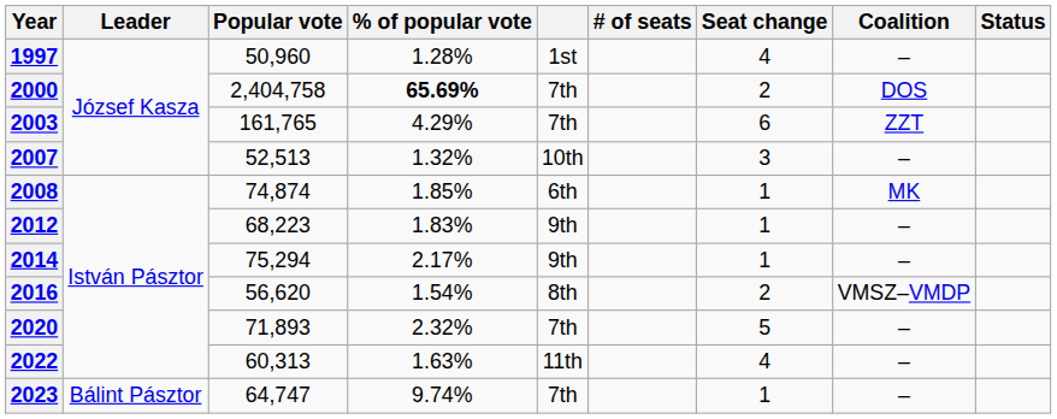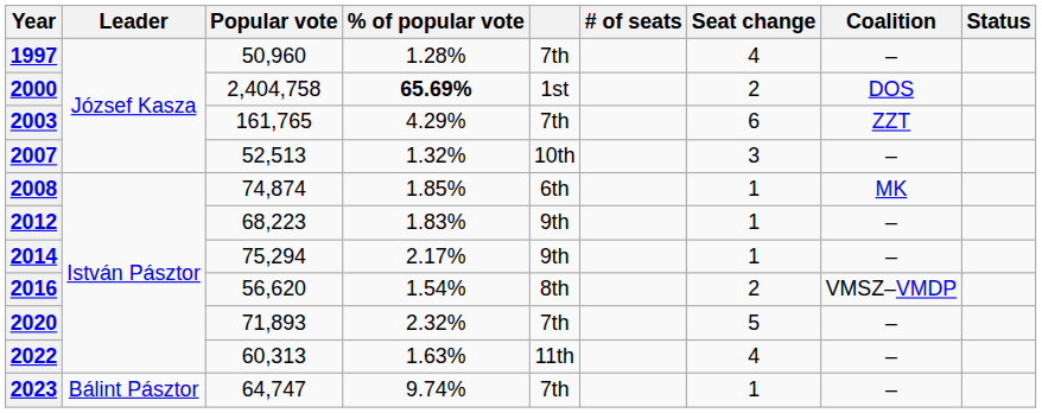 <table class="wikitable" style="text-align:center">
 <tr>
 <th>Year</th>
 <th>Leader</th>
 <th>Popular vote</th>
 <th>% of popular vote</th>
 <th></th>
 <th># of seats</th>
 <th>Seat change</th>
 <th>Coalition</th>
 <th>Status</th>
 </tr>
 <tr>
 <th><a href='#'>1997</a></th>
 <td rowspan="4"><a href='#'>József Kasza</a></td>
 <td>50,960</td>
 <td>1.28%</td>
-<td> 1st</td>
+<td> 7th</td>
 <td></td>
 <td> 4</td>
 <td>–</td>
 <td></td>
 </tr>
 <tr>
 <th><a href='#'>2000</a></th>
 <td>2,404,758</td>
 <td><strong>65.69%</strong></td>
-<td> 7th</td>
+<td> 1st</td>
 <td></td>
 <td> 2</td>
 <td><a href='#'>DOS</a></td>
 <td></td>
 </tr>
 <tr>
 <th><a href='#'>2003</a></th>
 <td>161,765</td>
 <td>4.29%</td>
 <td> 7th</td>
 <td></td>
 <td> 6</td>
 <td><a href='#'>ZZT</a></td>
 <td></td>
 </tr>
 <tr>
 <th><a href='#'>2007</a></th>
 <td>52,513</td>
 <td>1.32%</td>
 <td> 10th</td>
 <td></td>
 <td> 3</td>
 <td>–</td>
 <td></td>
 </tr>
 <tr>
 <th><a href='#'>2008</a></th>
 <td rowspan="6"><a href='#'>István Pásztor</a></td>
 <td>74,874</td>
 <td>1.85%</td>
 <td> 6th</td>
 <td></td>
 <td> 1</td>
 <td><a href='#'>MK</a></td>
 <td></td>
 </tr>
 <tr>
 <th><a href='#'>2012</a></th>
 <td>68,223</td>
 <td>1.83%</td>
 <td> 9th</td>
 <td></td>
 <td> 1</td>
 <td>–</td>
 <td></td>
 </tr>
 <tr>
 <th><a href='#'>2014</a></th>
 <td>75,294</td>
 <td>2.17%</td>
 <td> 9th</td>
 <td></td>
 <td> 1</td>
 <td>–</td>
 <td></td>
 </tr>
 <tr>
 <th><a href='#'>2016</a></th>
 <td>56,620</td>
 <td>1.54%</td>
 <td> 8th</td>
 <td></td>
 <td> 2</td>
 <td>VMSZ–<a href='#'>VMDP</a></td>
 <td></td>
 </tr>
 <tr>
 <th><a href='#'>2020</a></th>
 <td>71,893</td>
 <td>2.32%</td>
 <td> 7th</td>
 <td></td>
 <td> 5</td>
 <td>–</td>
 <td></td>
 </tr>
 <tr>
 <th><a href='#'>2022</a></th>
 <td>60,313</td>
 <td>1.63%</td>
 <td> 11th</td>
 <td></td>
 <td> 4</td>
 <td>–</td>
 <td></td>
 </tr>
 <tr>
 <th><a href='#'>2023</a></th>
 <td><a href='#'>Bálint Pásztor</a></td>
 <td>64,747</td>
 <td>9.74%</td>
 <td> 7th</td>
 <td></td>
 <td> 1</td>
 <td>–</td>
 <td></td>
 </tr>
 </table>
